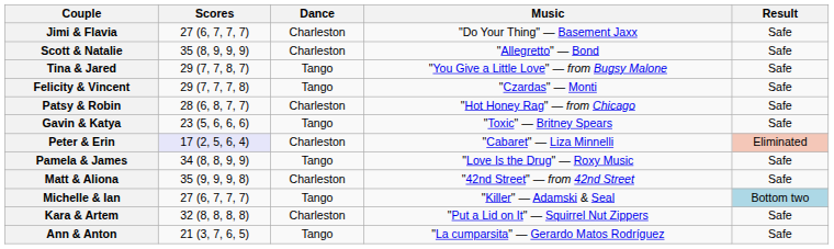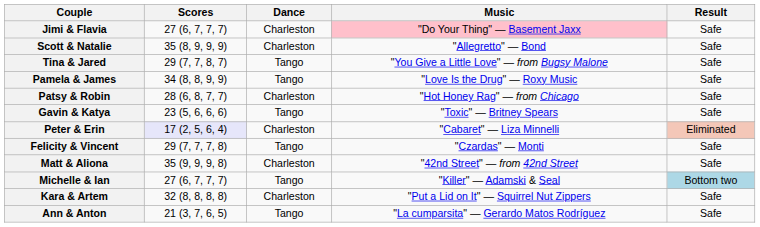 <table class="wikitable sortable" style="text-align:center; width:90%">
 <tr>
 <th scope="col">Couple</th>
 <th scope="col">Scores</th>
 <th scope="col" class="unsortable">Dance</th>
 <th scope="col" class="unsortable">Music</th>
 <th scope="col" class="unsortable">Result</th>
 </tr>
 <tr>
 <th scope="row">Jimi & Flavia</th>
 <td>27 (6, 7, 7, 7)</td>
 <td>Charleston</td>
-<td>"Do Your Thing" — <a href='#'>Basement Jaxx</a></td>
+<td style="background: pink;">"Do Your Thing" — <a href='#'>Basement Jaxx</a></td>
 <td>Safe</td>
 </tr>
 <tr>
 <th scope="row">Scott & Natalie</th>
 <td>35 (8, 9, 9, 9)</td>
 <td>Charleston</td>
 <td>"<a href='#'>Allegretto</a>" — <a href='#'>Bond</a></td>
 <td>Safe</td>
 </tr>
 <tr>
 <th scope="row">Tina & Jared</th>
 <td>29 (7, 7, 8, 7)</td>
 <td>Tango</td>
 <td>"<a href='#'>You Give a Little Love</a>" — <em>from <a href='#'>Bugsy Malone</a></em></td>
 <td>Safe</td>
 </tr>
 <tr>
-<th scope="row">Felicity & Vincent</th>
-<td>29 (7, 7, 7, 8)</td>
+<th scope="row">Pamela & James</th>
+<td>34 (8, 8, 9, 9)</td>
 <td>Tango</td>
-<td>"<a href='#'>Czardas</a>" — <a href='#'>Monti</a></td>
+<td>"<a href='#'>Love Is the Drug</a>" — <a href='#'>Roxy Music</a></td>
 <td>Safe</td>
 </tr>
 <tr>
 <th scope="row">Patsy & Robin</th>
 <td>28 (6, 8, 7, 7)</td>
 <td>Charleston</td>
 <td>"<a href='#'>Hot Honey Rag</a>" — <em>from <a href='#'>Chicago</a></em></td>
 <td>Safe</td>
 </tr>
 <tr>
 <th scope="row">Gavin & Katya</th>
 <td>23 (5, 6, 6, 6)</td>
 <td>Tango</td>
 <td>"<a href='#'>Toxic</a>" — <a href='#'>Britney Spears</a></td>
 <td>Safe</td>
 </tr>
 <tr>
 <th scope="row">Peter & Erin</th>
 <td style="background: lavender;">17 (2, 5, 6, 4)</td>
 <td>Charleston</td>
 <td>"<a href='#'>Cabaret</a>" — <a href='#'>Liza Minnelli</a></td>
 <td bgcolor="f4c7b8">Eliminated</td>
 </tr>
 <tr>
-<th scope="row">Pamela & James</th>
-<td>34 (8, 8, 9, 9)</td>
+<th scope="row">Felicity & Vincent</th>
+<td>29 (7, 7, 7, 8)</td>
 <td>Tango</td>
-<td>"<a href='#'>Love Is the Drug</a>" — <a href='#'>Roxy Music</a></td>
+<td>"<a href='#'>Czardas</a>" — <a href='#'>Monti</a></td>
 <td>Safe</td>
 </tr>
 <tr>
 <th scope="row">Matt & Aliona</th>
 <td>35 (9, 9, 9, 8)</td>
 <td>Charleston</td>
 <td>"<a href='#'>42nd Street</a>" — <em>from <a href='#'>42nd Street</a></em></td>
 <td>Safe</td>
 </tr>
 <tr>
 <th scope="row">Michelle & Ian</th>
 <td>27 (6, 7, 7, 7)</td>
 <td>Tango</td>
 <td>"<a href='#'>Killer</a>" — <a href='#'>Adamski</a> & <a href='#'>Seal</a></td>
 <td bgcolor="lightblue">Bottom two</td>
 </tr>
 <tr>
 <th scope="row">Kara & Artem</th>
 <td>32 (8, 8, 8, 8)</td>
 <td>Charleston</td>
 <td>"<a href='#'>Put a Lid on It</a>" — <a href='#'>Squirrel Nut Zippers</a></td>
 <td>Safe</td>
 </tr>
 <tr>
 <th scope="row">Ann & Anton</th>
 <td>21 (3, 7, 6, 5)</td>
 <td>Tango</td>
 <td>"<a href='#'>La cumparsita</a>" — <a href='#'>Gerardo Matos Rodríguez</a></td>
 <td>Safe</td>
 </tr>
 </table>
